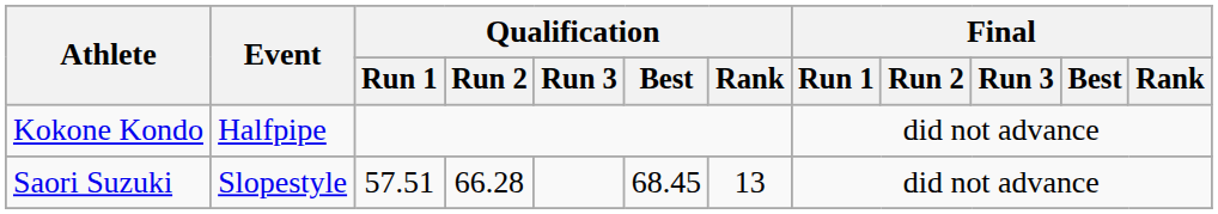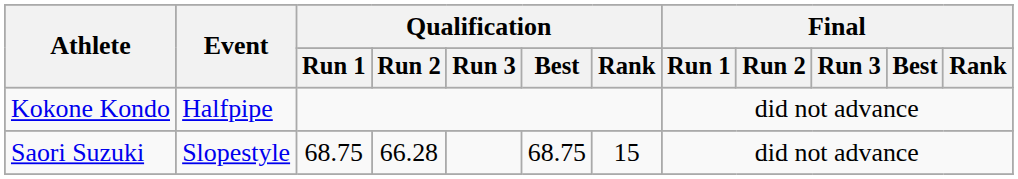 <table class=wikitable style=font-size:90%;text-align:center>
 <tr>
 <th rowspan=2>Athlete</th>
 <th rowspan=2>Event</th>
 <th colspan=5>Qualification</th>
 <th colspan=5>Final</th>
 </tr>
 <tr style=font-size:95%>
 <th>Run 1</th>
 <th>Run 2</th>
 <th>Run 3</th>
 <th>Best</th>
 <th>Rank</th>
 <th>Run 1</th>
 <th>Run 2</th>
 <th>Run 3</th>
 <th>Best</th>
 <th>Rank</th>
 </tr>
 <tr>
 <td align=left rowspan=1><a href='#'>Kokone Kondo</a></td>
 <td align=left><a href='#'>Halfpipe</a></td>
 <td colspan=5></td>
 <td colspan=5>did not advance</td>
 </tr>
 <tr>
 <td align=left><a href='#'>Saori Suzuki</a></td>
 <td align=left><a href='#'>Slopestyle</a></td>
-<td>57.51</td>
+<td>68.75</td>
 <td>66.28</td>
 <td></td>
-<td>68.45</td>
-<td>13</td>
+<td>68.75</td>
+<td>15</td>
 <td colspan=5>did not advance</td>
 </tr>
 </table>
